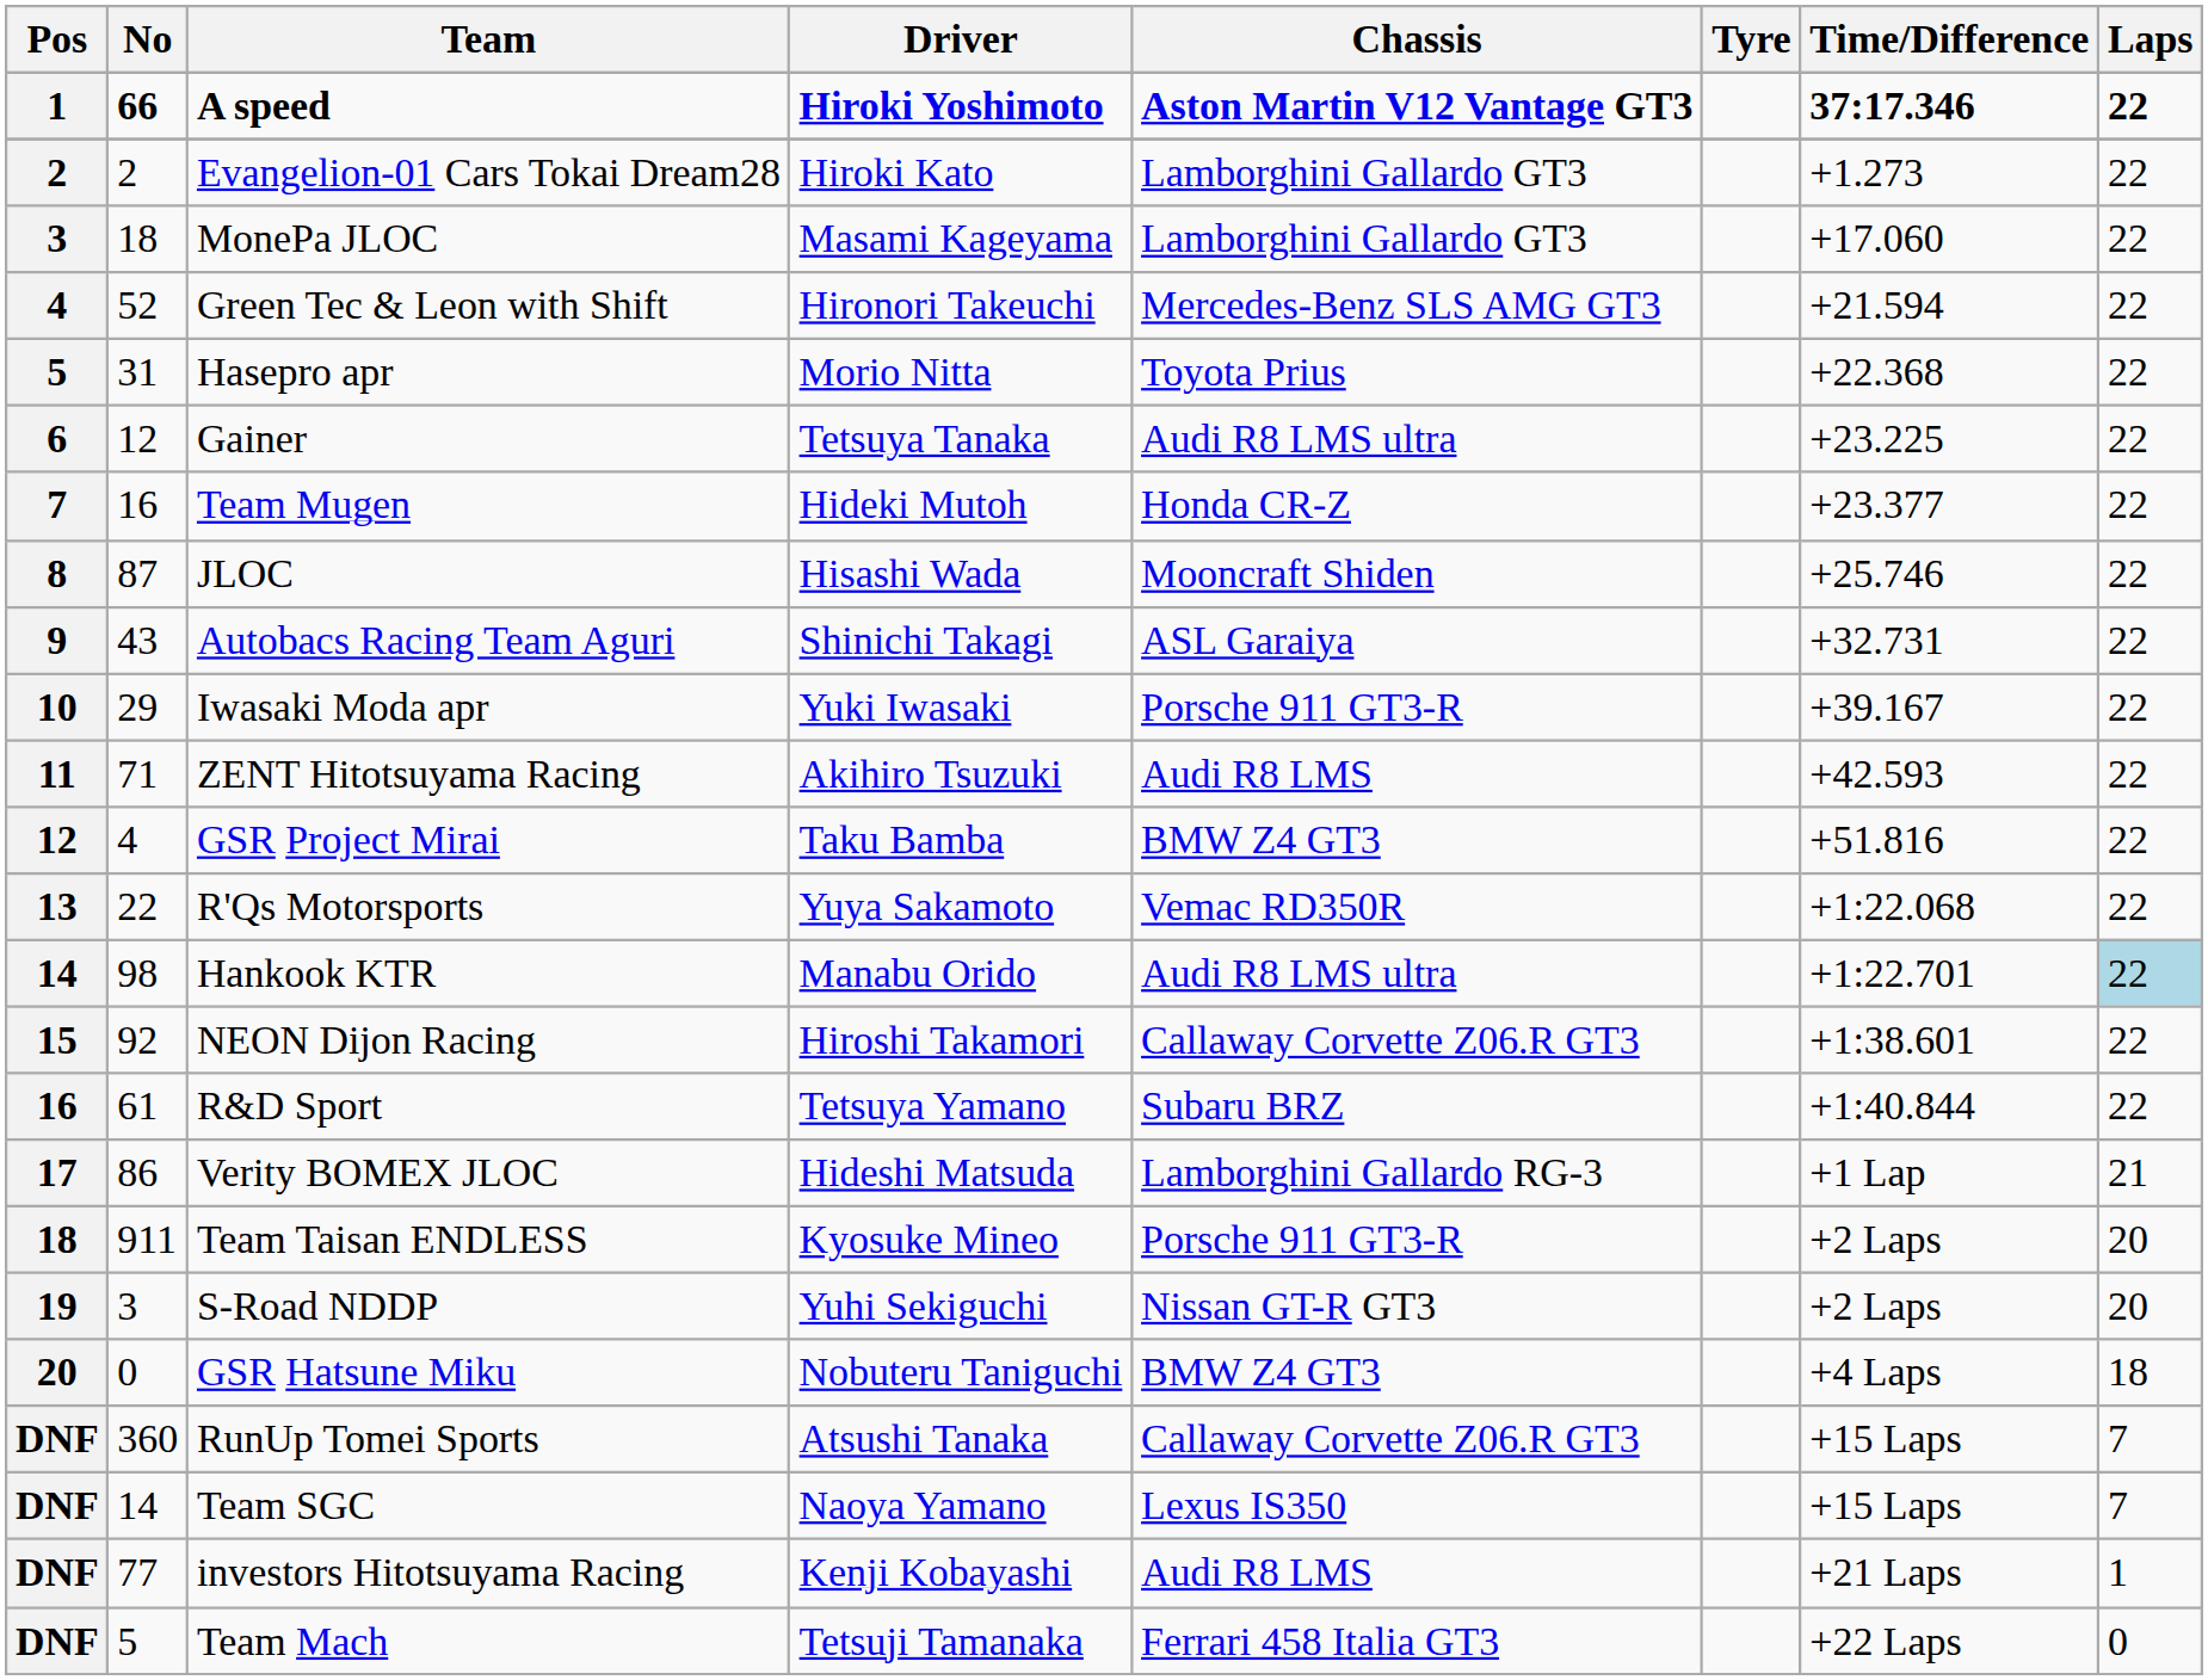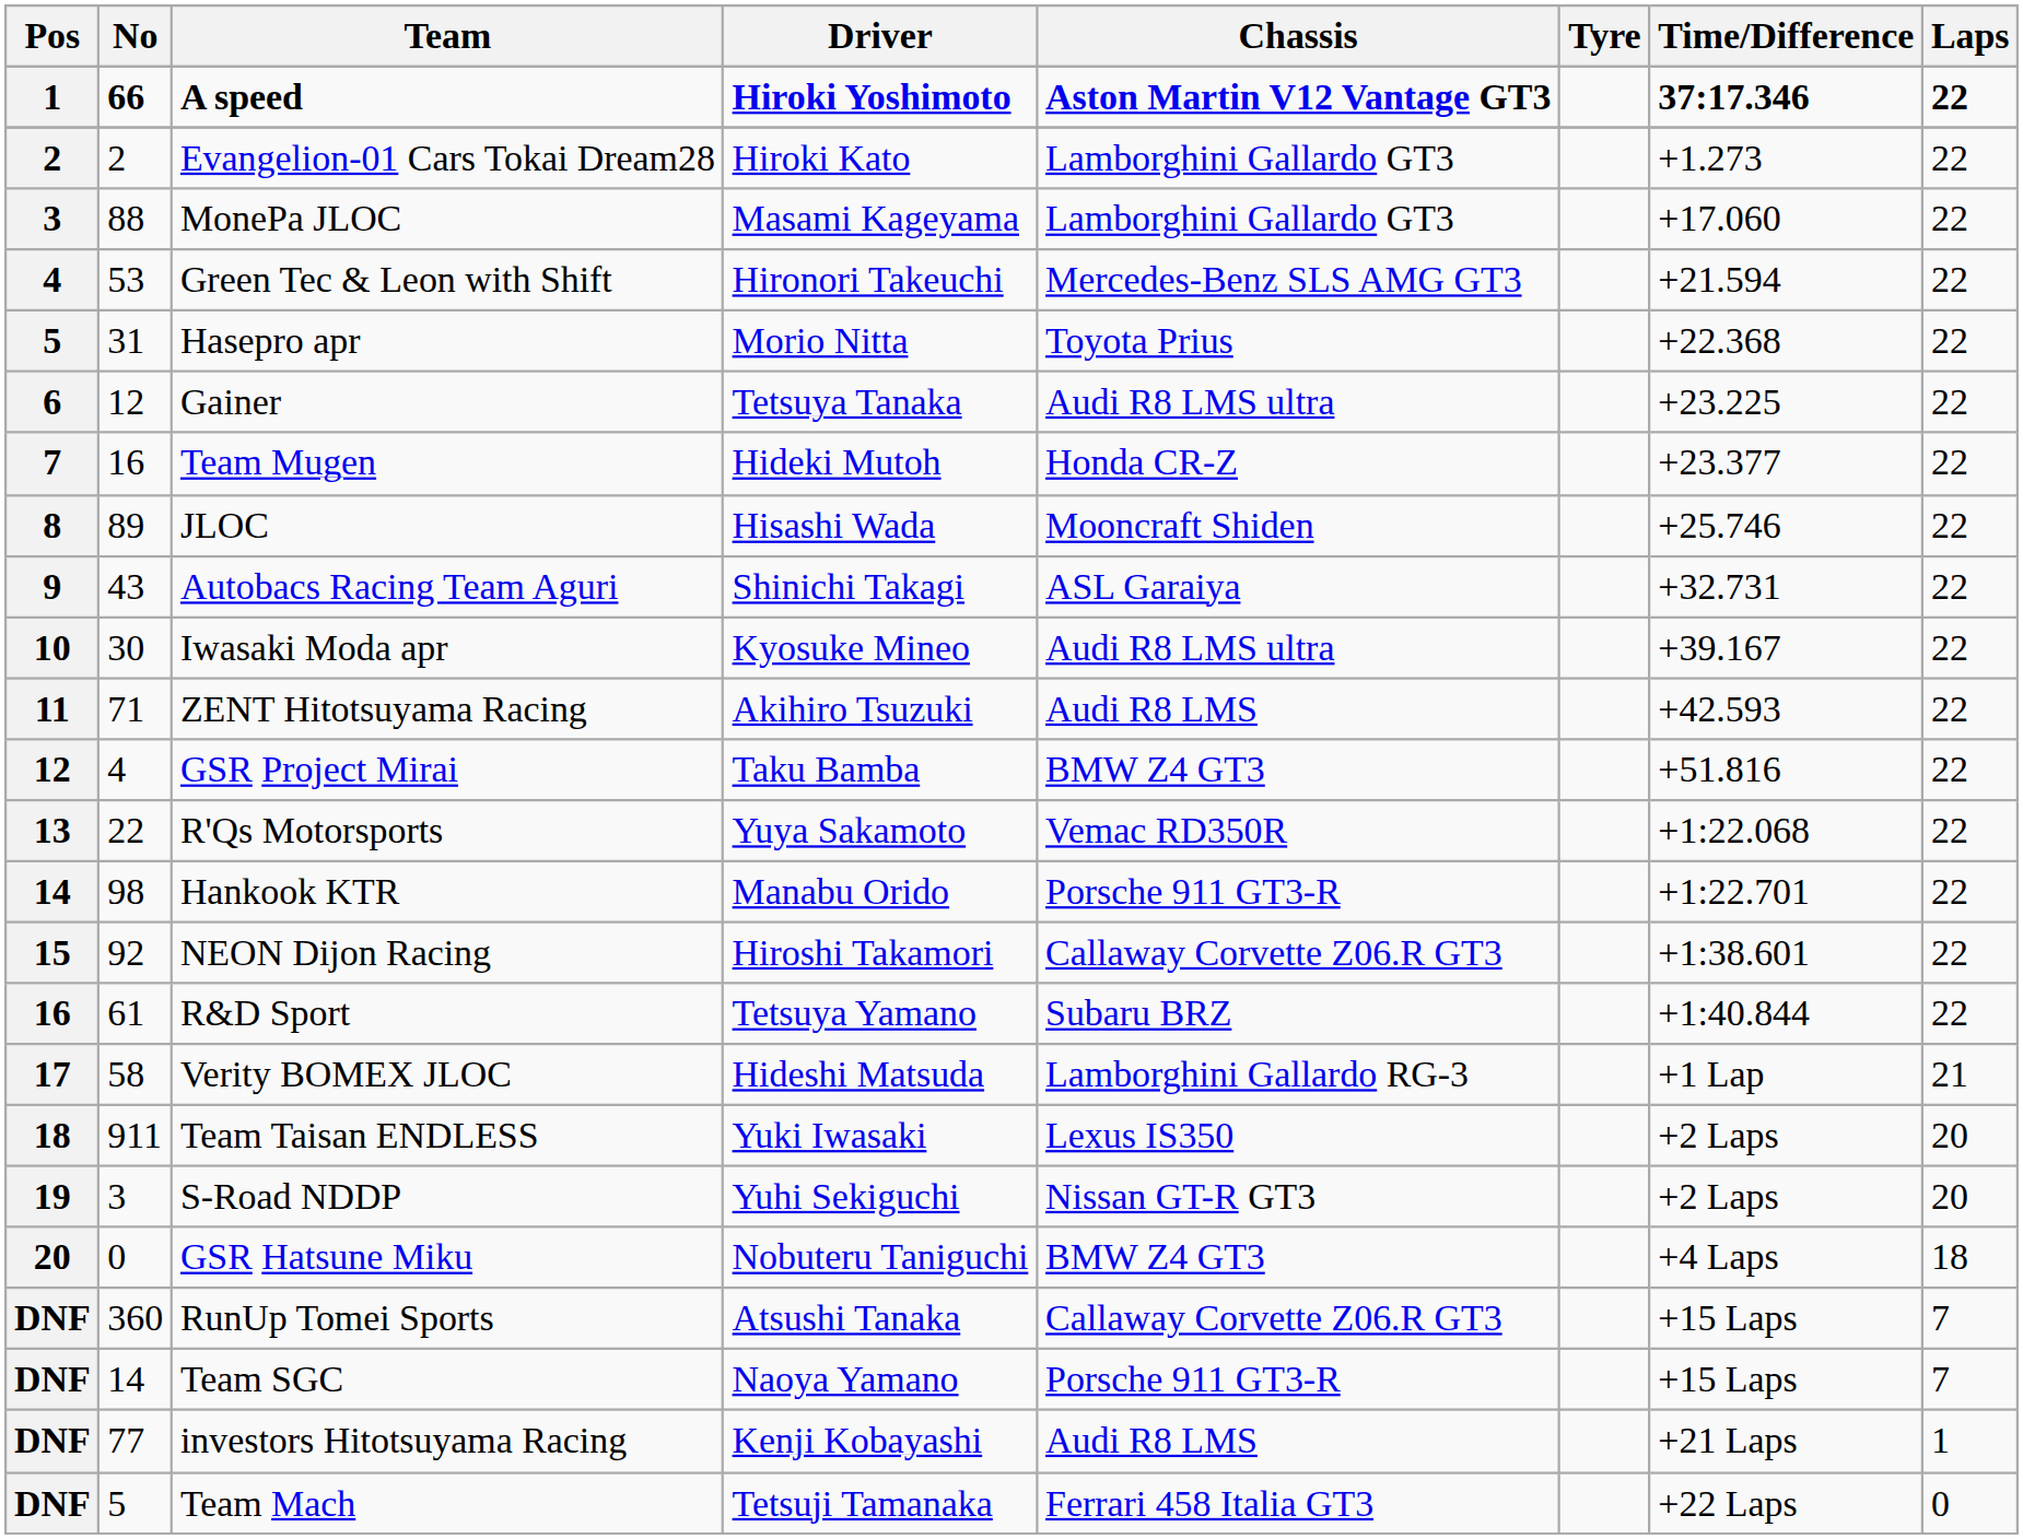 <table class="wikitable" style="font-size: 95%;">
 <tr>
 <th>Pos</th>
 <th>No</th>
 <th>Team</th>
 <th>Driver</th>
 <th>Chassis</th>
 <th>Tyre</th>
 <th>Time/Difference</th>
 <th>Laps</th>
 </tr>
 <tr>
 </tr>
 <tr style="font-weight:bold">
 <th>1</th>
 <td>66</td>
 <td>A speed</td>
 <td> <a href='#'>Hiroki Yoshimoto</a></td>
 <td><a href='#'>Aston Martin V12 Vantage</a> GT3</td>
 <td></td>
 <td>37:17.346</td>
 <td>22</td>
 </tr>
 <tr style="font-weight:bold">
 </tr>
 <tr>
 <th>2</th>
 <td>2</td>
 <td><a href='#'>Evangelion-01</a> Cars Tokai Dream28</td>
 <td> <a href='#'>Hiroki Kato</a></td>
 <td><a href='#'>Lamborghini Gallardo</a> GT3</td>
 <td></td>
 <td>+1.273</td>
 <td>22</td>
 </tr>
 <tr>
 <th>3</th>
-<td>18</td>
+<td>88</td>
 <td>MonePa JLOC</td>
 <td> <a href='#'>Masami Kageyama</a></td>
 <td><a href='#'>Lamborghini Gallardo</a> GT3</td>
 <td></td>
 <td>+17.060</td>
 <td>22</td>
 </tr>
 <tr>
 <th>4</th>
-<td>52</td>
+<td>53</td>
 <td>Green Tec & Leon with Shift</td>
 <td> <a href='#'>Hironori Takeuchi</a></td>
 <td><a href='#'>Mercedes-Benz SLS AMG GT3</a></td>
 <td></td>
 <td>+21.594</td>
 <td>22</td>
 </tr>
 <tr>
 <th>5</th>
 <td>31</td>
 <td>Hasepro apr</td>
 <td> <a href='#'>Morio Nitta</a></td>
 <td><a href='#'>Toyota Prius</a></td>
 <td></td>
 <td>+22.368</td>
 <td>22</td>
 </tr>
 <tr>
 <th>6</th>
 <td>12</td>
 <td>Gainer</td>
 <td> <a href='#'>Tetsuya Tanaka</a></td>
 <td><a href='#'>Audi R8 LMS ultra</a></td>
 <td></td>
 <td>+23.225</td>
 <td>22</td>
 </tr>
 <tr>
 <th>7</th>
 <td>16</td>
 <td><a href='#'>Team Mugen</a></td>
 <td> <a href='#'>Hideki Mutoh</a></td>
 <td><a href='#'>Honda CR-Z</a></td>
 <td></td>
 <td>+23.377</td>
 <td>22</td>
 </tr>
 <tr>
 <th>8</th>
-<td>87</td>
+<td>89</td>
 <td>JLOC</td>
 <td> <a href='#'>Hisashi Wada</a></td>
 <td><a href='#'>Mooncraft Shiden</a></td>
 <td></td>
 <td>+25.746</td>
 <td>22</td>
 </tr>
 <tr>
 <th>9</th>
 <td>43</td>
 <td><a href='#'>Autobacs Racing Team Aguri</a></td>
 <td> <a href='#'>Shinichi Takagi</a></td>
 <td><a href='#'>ASL Garaiya</a></td>
 <td></td>
 <td>+32.731</td>
 <td>22</td>
 </tr>
 <tr>
 <th>10</th>
-<td>29</td>
+<td>30</td>
 <td>Iwasaki Moda apr</td>
-<td> <a href='#'>Yuki Iwasaki</a></td>
-<td><a href='#'>Porsche 911 GT3-R</a></td>
+<td> <a href='#'>Kyosuke Mineo</a></td>
+<td><a href='#'>Audi R8 LMS ultra</a></td>
 <td></td>
 <td>+39.167</td>
 <td>22</td>
 </tr>
 <tr>
 <th>11</th>
 <td>71</td>
 <td>ZENT Hitotsuyama Racing</td>
 <td> <a href='#'>Akihiro Tsuzuki</a></td>
 <td><a href='#'>Audi R8 LMS</a></td>
 <td></td>
 <td>+42.593</td>
 <td>22</td>
 </tr>
 <tr>
 <th>12</th>
 <td>4</td>
 <td><a href='#'>GSR</a> <a href='#'>Project Mirai</a></td>
 <td> <a href='#'>Taku Bamba</a></td>
 <td><a href='#'>BMW Z4 GT3</a></td>
 <td></td>
 <td>+51.816</td>
 <td>22</td>
 </tr>
 <tr>
 <th>13</th>
 <td>22</td>
 <td>R'Qs Motorsports</td>
 <td> <a href='#'>Yuya Sakamoto</a></td>
 <td><a href='#'>Vemac RD350R</a></td>
 <td></td>
 <td>+1:22.068</td>
 <td>22</td>
 </tr>
 <tr>
 <th>14</th>
 <td>98</td>
 <td>Hankook KTR</td>
 <td> <a href='#'>Manabu Orido</a></td>
-<td><a href='#'>Audi R8 LMS ultra</a></td>
+<td><a href='#'>Porsche 911 GT3-R</a></td>
 <td></td>
 <td>+1:22.701</td>
-<td style="background: lightblue;">22</td>
+<td>22</td>
 </tr>
 <tr>
 <th>15</th>
 <td>92</td>
 <td>NEON Dijon Racing</td>
 <td> <a href='#'>Hiroshi Takamori</a></td>
 <td><a href='#'>Callaway Corvette Z06.R GT3</a></td>
 <td></td>
 <td>+1:38.601</td>
 <td>22</td>
 </tr>
 <tr>
 <th>16</th>
 <td>61</td>
 <td>R&D Sport</td>
 <td> <a href='#'>Tetsuya Yamano</a></td>
 <td><a href='#'>Subaru BRZ</a></td>
 <td></td>
 <td>+1:40.844</td>
 <td>22</td>
 </tr>
 <tr>
 <th>17</th>
-<td>86</td>
+<td>58</td>
 <td>Verity BOMEX JLOC</td>
 <td> <a href='#'>Hideshi Matsuda</a></td>
 <td><a href='#'>Lamborghini Gallardo</a> RG-3</td>
 <td></td>
 <td>+1 Lap</td>
 <td>21</td>
 </tr>
 <tr>
 <th>18</th>
 <td>911</td>
 <td>Team Taisan ENDLESS</td>
-<td> <a href='#'>Kyosuke Mineo</a></td>
-<td><a href='#'>Porsche 911 GT3-R</a></td>
+<td> <a href='#'>Yuki Iwasaki</a></td>
+<td><a href='#'>Lexus IS350</a></td>
 <td></td>
 <td>+2 Laps</td>
 <td>20</td>
 </tr>
 <tr>
 <th>19</th>
 <td>3</td>
 <td>S-Road NDDP</td>
 <td> <a href='#'>Yuhi Sekiguchi</a></td>
 <td><a href='#'>Nissan GT-R</a> GT3</td>
 <td></td>
 <td>+2 Laps</td>
 <td>20</td>
 </tr>
 <tr>
 <th>20</th>
 <td>0</td>
 <td><a href='#'>GSR</a> <a href='#'>Hatsune Miku</a></td>
 <td> <a href='#'>Nobuteru Taniguchi</a></td>
 <td><a href='#'>BMW Z4 GT3</a></td>
 <td></td>
 <td>+4 Laps</td>
 <td>18</td>
 </tr>
 <tr>
 <th>DNF</th>
 <td>360</td>
 <td>RunUp Tomei Sports</td>
 <td> <a href='#'>Atsushi Tanaka</a></td>
 <td><a href='#'>Callaway Corvette Z06.R GT3</a></td>
 <td></td>
 <td>+15 Laps</td>
 <td>7</td>
 </tr>
 <tr>
 <th>DNF</th>
 <td>14</td>
 <td>Team SGC</td>
 <td> <a href='#'>Naoya Yamano</a></td>
-<td><a href='#'>Lexus IS350</a></td>
+<td><a href='#'>Porsche 911 GT3-R</a></td>
 <td></td>
 <td>+15 Laps</td>
 <td>7</td>
 </tr>
 <tr>
 <th>DNF</th>
 <td>77</td>
 <td>investors Hitotsuyama Racing</td>
 <td> <a href='#'>Kenji Kobayashi</a></td>
 <td><a href='#'>Audi R8 LMS</a></td>
 <td></td>
 <td>+21 Laps</td>
 <td>1</td>
 </tr>
 <tr>
 <th>DNF</th>
 <td>5</td>
 <td>Team <a href='#'>Mach</a></td>
 <td> <a href='#'>Tetsuji Tamanaka</a></td>
 <td><a href='#'>Ferrari 458 Italia GT3</a></td>
 <td></td>
 <td>+22 Laps</td>
 <td>0</td>
 </tr>
 <tr>
 </tr>
 </table>
